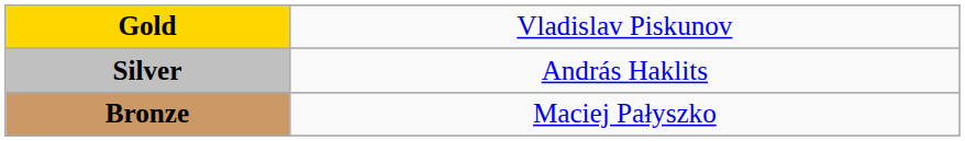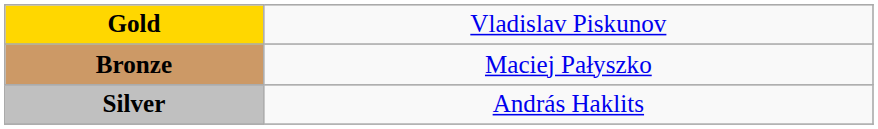 <table class="wikitable" style="text-align:center; " width="35%">
 <tr>
 <td bgcolor="gold"><strong>Gold</strong></td>
 <td><a href='#'>Vladislav Piskunov</a><br>  <small><em></em></small></td>
 </tr>
 <tr>
+<td bgcolor="CC9966"><strong>Bronze</strong></td>
+<td><a href='#'>Maciej Pałyszko</a><br>  <small><em></em></small></td>
+</tr>
+<tr>
 <td bgcolor="silver"><strong>Silver</strong></td>
 <td><a href='#'>András Haklits</a><br>  <small><em></em></small></td>
 </tr>
-<tr>
-<td bgcolor="CC9966"><strong>Bronze</strong></td>
-<td><a href='#'>Maciej Pałyszko</a><br>  <small><em></em></small></td>
-</tr>
 </table>
